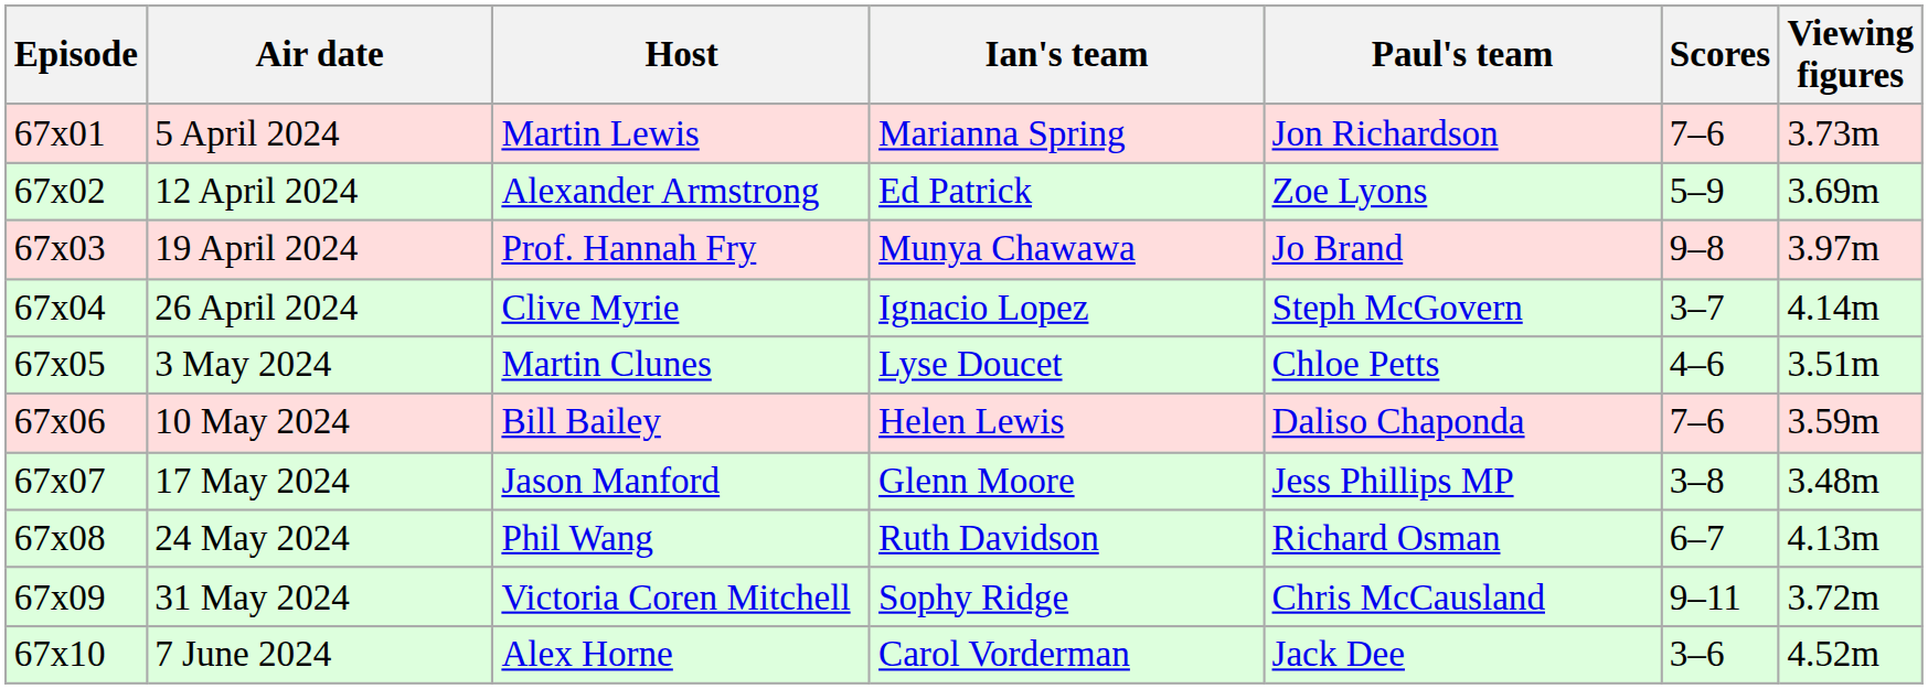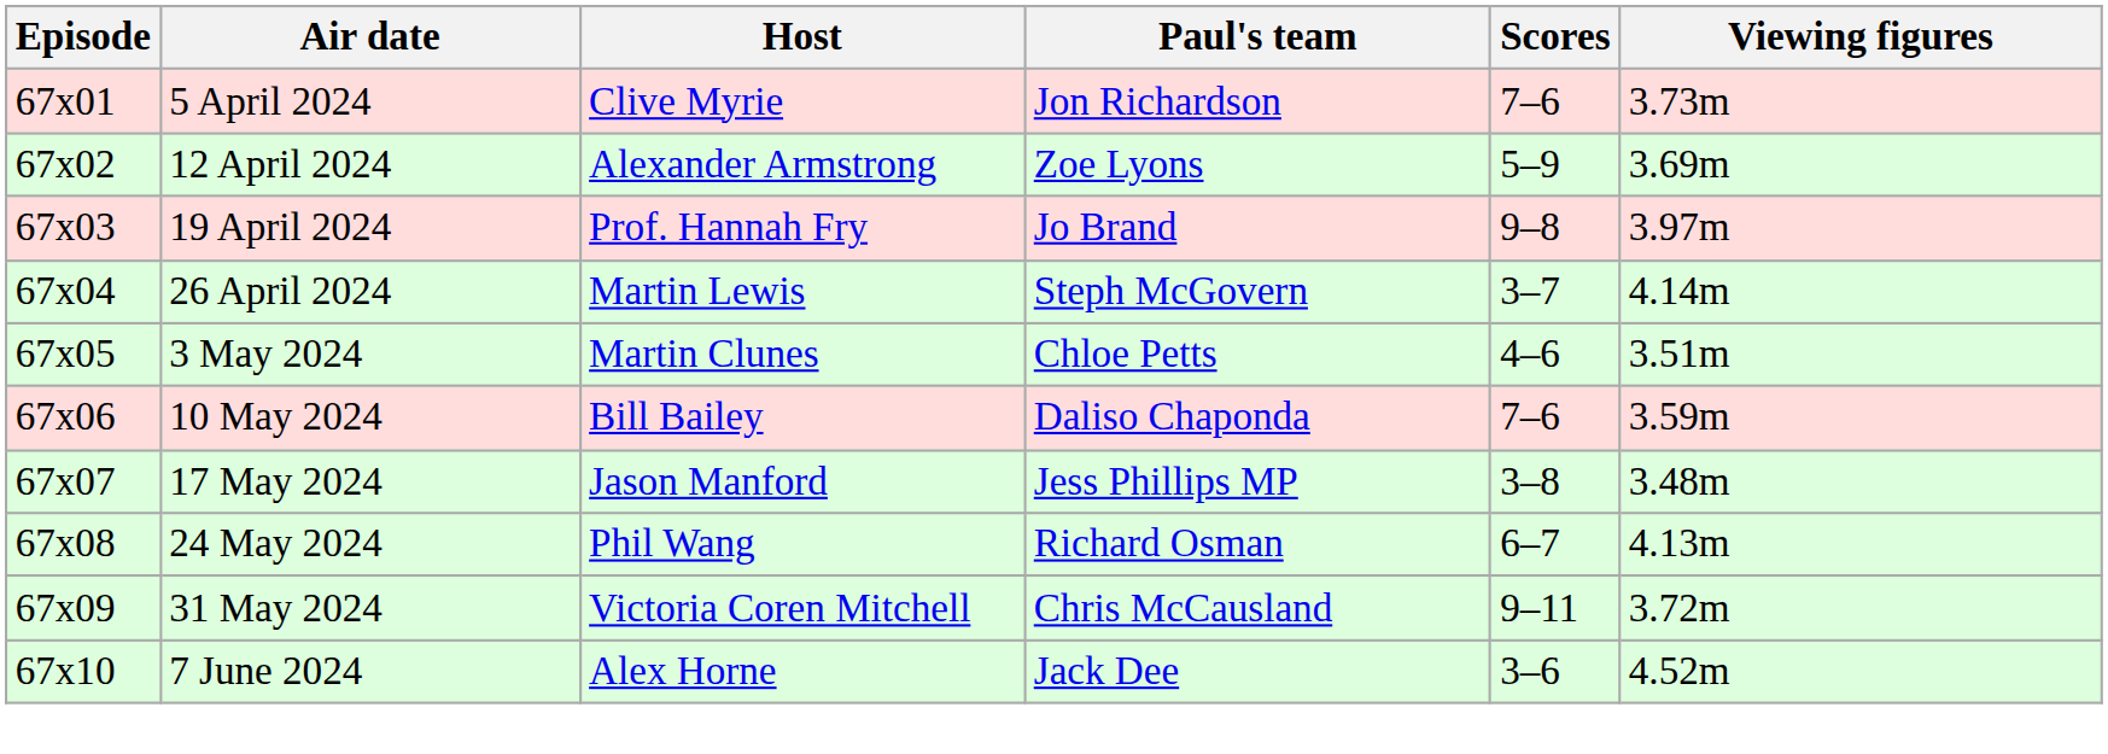 <table class="wikitable"  style="width:840px; background:#dfd;">
 <tr>
 <th style="width:5%;">Episode</th>
 <th style="width:21%;">Air date</th>
 <th style="width:22%;">Host</th>
-<th style="width:23%;">Ian's team</th>
 <th style="width:23%;">Paul's team</th>
 <th style="width:5%;">Scores</th>
 <th style="width:120%;">Viewing figures</th>
 </tr>
 <tr style="background:#fdd;">
 <td>67x01</td>
 <td>5 April 2024</td>
-<td><a href='#'>Martin Lewis</a></td>
-<td><a href='#'>Marianna Spring</a></td>
+<td><a href='#'>Clive Myrie</a></td>
 <td><a href='#'>Jon Richardson</a></td>
 <td>7–6</td>
 <td>3.73m</td>
 </tr>
 <tr>
 <td>67x02</td>
 <td>12 April 2024</td>
 <td><a href='#'>Alexander Armstrong</a></td>
-<td><a href='#'>Ed Patrick</a></td>
 <td><a href='#'>Zoe Lyons</a></td>
 <td>5–9</td>
 <td>3.69m</td>
 </tr>
 <tr style="background:#fdd;">
 <td>67x03</td>
 <td>19 April 2024</td>
 <td><a href='#'>Prof. Hannah Fry</a></td>
-<td><a href='#'>Munya Chawawa</a></td>
 <td><a href='#'>Jo Brand</a></td>
 <td>9–8</td>
 <td>3.97m</td>
 </tr>
 <tr>
 <td>67x04</td>
 <td>26 April 2024</td>
-<td><a href='#'>Clive Myrie</a></td>
-<td><a href='#'>Ignacio Lopez</a></td>
+<td><a href='#'>Martin Lewis</a></td>
 <td><a href='#'>Steph McGovern</a></td>
 <td>3–7</td>
 <td>4.14m</td>
 </tr>
 <tr>
 <td>67x05</td>
 <td>3 May 2024</td>
 <td><a href='#'>Martin Clunes</a></td>
-<td><a href='#'>Lyse Doucet</a></td>
 <td><a href='#'>Chloe Petts</a></td>
 <td>4–6</td>
 <td>3.51m</td>
 </tr>
 <tr style="background:#fdd;">
 <td>67x06</td>
 <td>10 May 2024</td>
 <td><a href='#'>Bill Bailey</a></td>
-<td><a href='#'>Helen Lewis</a></td>
 <td><a href='#'>Daliso Chaponda</a></td>
 <td>7–6</td>
 <td>3.59m</td>
 </tr>
 <tr>
 <td>67x07</td>
 <td>17 May 2024</td>
 <td><a href='#'>Jason Manford</a></td>
-<td><a href='#'>Glenn Moore</a></td>
 <td><a href='#'>Jess Phillips MP</a></td>
 <td>3–8</td>
 <td>3.48m</td>
 </tr>
 <tr>
 <td>67x08</td>
 <td>24 May 2024</td>
 <td><a href='#'>Phil Wang</a></td>
-<td><a href='#'>Ruth Davidson</a></td>
 <td><a href='#'>Richard Osman</a></td>
 <td>6–7</td>
 <td>4.13m</td>
 </tr>
 <tr>
 <td>67x09</td>
 <td>31 May 2024</td>
 <td><a href='#'>Victoria Coren Mitchell</a></td>
-<td><a href='#'>Sophy Ridge</a></td>
 <td><a href='#'>Chris McCausland</a></td>
 <td>9–11</td>
 <td>3.72m</td>
 </tr>
 <tr>
 <td>67x10</td>
 <td>7 June 2024</td>
 <td><a href='#'>Alex Horne</a></td>
-<td><a href='#'>Carol Vorderman</a></td>
 <td><a href='#'>Jack Dee</a></td>
 <td>3–6</td>
 <td>4.52m</td>
 </tr>
 </table>
